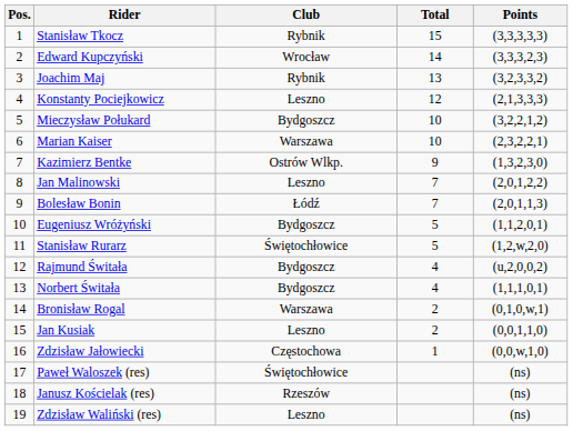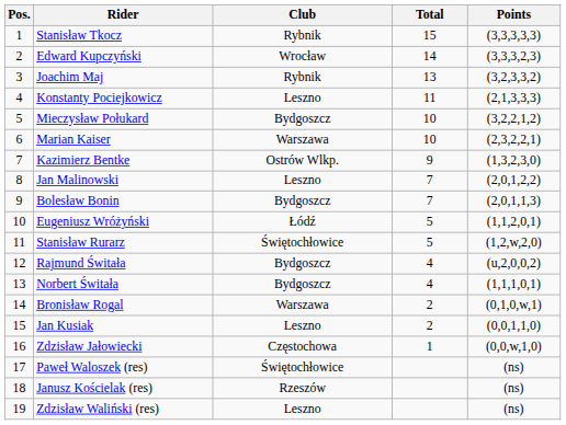 <table class=wikitable style="font-size:93%;">
 <tr>
 <th width=25px>Pos.</th>
 <th width=200px>Rider</th>
 <th width=200px>Club</th>
 <th width=80px>Total</th>
 <th width=100px>Points</th>
 </tr>
 <tr align=center>
 <td>1</td>
 <td align=left><a href='#'>Stanisław Tkocz</a></td>
 <td>Rybnik</td>
 <td>15</td>
 <td>(3,3,3,3,3)</td>
 </tr>
 <tr align=center>
 <td>2</td>
 <td align=left><a href='#'>Edward Kupczyński</a></td>
 <td>Wrocław</td>
 <td>14</td>
 <td>(3,3,3,2,3)</td>
 </tr>
 <tr align=center>
 <td>3</td>
 <td align=left><a href='#'>Joachim Maj</a></td>
 <td>Rybnik</td>
 <td>13</td>
 <td>(3,2,3,3,2)</td>
 </tr>
 <tr align=center>
 <td>4</td>
 <td align=left><a href='#'>Konstanty Pociejkowicz</a></td>
 <td>Leszno</td>
-<td>12</td>
+<td>11</td>
 <td>(2,1,3,3,3)</td>
 </tr>
 <tr align=center>
 <td>5</td>
 <td align=left><a href='#'>Mieczysław Połukard</a></td>
 <td>Bydgoszcz</td>
 <td>10</td>
 <td>(3,2,2,1,2)</td>
 </tr>
 <tr align=center>
 <td>6</td>
 <td align=left><a href='#'>Marian Kaiser</a></td>
 <td>Warszawa</td>
 <td>10</td>
 <td>(2,3,2,2,1)</td>
 </tr>
 <tr align=center>
 <td>7</td>
 <td align=left><a href='#'>Kazimierz Bentke</a></td>
 <td>Ostrów Wlkp.</td>
 <td>9</td>
 <td>(1,3,2,3,0)</td>
 </tr>
 <tr align=center>
 <td>8</td>
 <td align=left><a href='#'>Jan Malinowski</a></td>
 <td>Leszno</td>
 <td>7</td>
 <td>(2,0,1,2,2)</td>
 </tr>
 <tr align=center>
 <td>9</td>
 <td align=left><a href='#'>Bolesław Bonin</a></td>
-<td>Łódź</td>
+<td>Bydgoszcz</td>
 <td>7</td>
 <td>(2,0,1,1,3)</td>
 </tr>
 <tr align=center>
 <td>10</td>
 <td align=left><a href='#'>Eugeniusz Wróżyński</a></td>
-<td>Bydgoszcz</td>
+<td>Łódź</td>
 <td>5</td>
 <td>(1,1,2,0,1)</td>
 </tr>
 <tr align=center>
 <td>11</td>
 <td align=left><a href='#'>Stanisław Rurarz</a></td>
 <td>Świętochłowice</td>
 <td>5</td>
 <td>(1,2,w,2,0)</td>
 </tr>
 <tr align=center>
 <td>12</td>
 <td align=left><a href='#'>Rajmund Świtała</a></td>
 <td>Bydgoszcz</td>
 <td>4</td>
 <td>(u,2,0,0,2)</td>
 </tr>
 <tr align=center>
 <td>13</td>
 <td align=left><a href='#'>Norbert Świtała</a></td>
 <td>Bydgoszcz</td>
 <td>4</td>
 <td>(1,1,1,0,1)</td>
 </tr>
 <tr align=center>
 <td>14</td>
 <td align=left><a href='#'>Bronisław Rogal</a></td>
 <td>Warszawa</td>
 <td>2</td>
 <td>(0,1,0,w,1)</td>
 </tr>
 <tr align=center>
 <td>15</td>
 <td align=left><a href='#'>Jan Kusiak</a></td>
 <td>Leszno</td>
 <td>2</td>
 <td>(0,0,1,1,0)</td>
 </tr>
 <tr align=center>
 <td>16</td>
 <td align=left><a href='#'>Zdzisław Jałowiecki</a></td>
 <td>Częstochowa</td>
 <td>1</td>
 <td>(0,0,w,1,0)</td>
 </tr>
 <tr align=center>
 <td>17</td>
 <td align=left><a href='#'>Paweł Waloszek</a> (res)</td>
 <td>Świętochłowice</td>
 <td></td>
 <td>(ns)</td>
 </tr>
 <tr align=center>
 <td>18</td>
 <td align=left><a href='#'>Janusz Kościelak</a> (res)</td>
 <td>Rzeszów</td>
 <td></td>
 <td>(ns)</td>
 </tr>
 <tr align=center>
 <td>19</td>
 <td align=left><a href='#'>Zdzisław Waliński</a> (res)</td>
 <td>Leszno</td>
 <td></td>
 <td>(ns)</td>
 </tr>
 </table>
